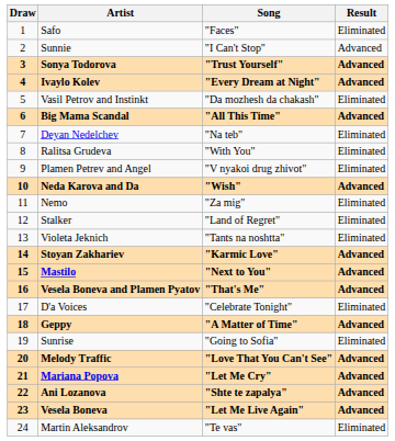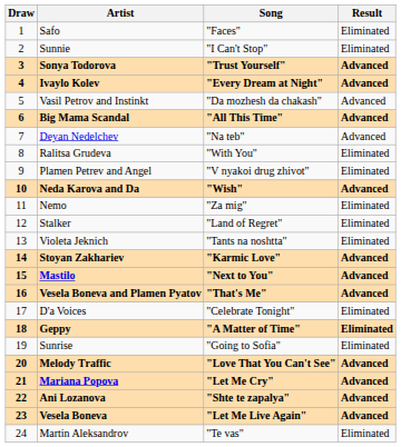 <table class="sortable wikitable" style="margin: 1em auto 1em auto; text-align:center">
 <tr>
 <th>Draw</th>
 <th>Artist</th>
 <th>Song</th>
 <th>Result</th>
 </tr>
 <tr>
 <td>1</td>
 <td align="left">Safo</td>
 <td align="left">"Faces"</td>
 <td align="left">Eliminated</td>
 </tr>
 <tr>
 <td>2</td>
 <td align="left">Sunnie</td>
 <td align="left">"I Can't Stop"</td>
-<td align="left">Advanced</td>
+<td align="left">Eliminated</td>
 </tr>
 <tr style="font-weight:bold;background:navajowhite;">
 <td>3</td>
 <td align="left">Sonya Todorova</td>
 <td align="left">"Trust Yourself"</td>
 <td align="left">Advanced</td>
 </tr>
 <tr style="font-weight:bold;background:navajowhite;">
 <td>4</td>
 <td align="left">Ivaylo Kolev</td>
 <td align="left">"Every Dream at Night"</td>
 <td align="left">Advanced</td>
 </tr>
 <tr>
 <td>5</td>
 <td align="left">Vasil Petrov and Instinkt</td>
 <td align="left">"Da mozhesh da chakash"</td>
-<td align="left">Eliminated</td>
+<td align="left">Advanced</td>
 </tr>
 <tr style="font-weight:bold;background:navajowhite;">
 <td>6</td>
 <td align="left">Big Mama Scandal</td>
 <td align="left">"All This Time"</td>
 <td align="left">Advanced</td>
 </tr>
 <tr>
 <td>7</td>
 <td align="left"><a href='#'>Deyan Nedelchev</a></td>
 <td align="left">"Na teb"</td>
-<td align="left">Eliminated</td>
+<td align="left">Advanced</td>
 </tr>
 <tr>
 <td>8</td>
 <td align="left">Ralitsa Grudeva</td>
 <td align="left">"With You"</td>
 <td align="left">Eliminated</td>
 </tr>
 <tr>
 <td>9</td>
 <td align="left">Plamen Petrev and Angel</td>
 <td align="left">"V nyakoi drug zhivot"</td>
 <td align="left">Eliminated</td>
 </tr>
 <tr style="font-weight:bold;background:navajowhite;">
 <td>10</td>
 <td align="left">Neda Karova and Da</td>
 <td align="left">"Wish"</td>
 <td align="left">Advanced</td>
 </tr>
 <tr>
 <td>11</td>
 <td align="left">Nemo</td>
 <td align="left">"Za mig"</td>
 <td align="left">Eliminated</td>
 </tr>
 <tr>
 <td>12</td>
 <td align="left">Stalker</td>
 <td align="left">"Land of Regret"</td>
 <td align="left">Eliminated</td>
 </tr>
 <tr>
 <td>13</td>
 <td align="left">Violeta Jeknich</td>
 <td align="left">"Tants na noshtta"</td>
 <td align="left">Eliminated</td>
 </tr>
 <tr style="font-weight:bold;background:navajowhite;">
 <td>14</td>
 <td align="left">Stoyan Zakhariev</td>
 <td align="left">"Karmic Love"</td>
 <td align="left">Advanced</td>
 </tr>
 <tr style="font-weight:bold;background:navajowhite;">
 <td>15</td>
 <td align="left"><a href='#'>Mastilo</a></td>
 <td align="left">"Next to You"</td>
 <td align="left">Advanced</td>
 </tr>
 <tr style="font-weight:bold;background:navajowhite;">
 <td>16</td>
 <td align="left">Vesela Boneva and Plamen Pyatov</td>
 <td align="left">"That's Me"</td>
 <td align="left">Advanced</td>
 </tr>
 <tr>
 <td>17</td>
 <td align="left">D'a Voices</td>
 <td align="left">"Celebrate Tonight"</td>
 <td align="left">Eliminated</td>
 </tr>
 <tr style="font-weight:bold;background:navajowhite;">
 <td>18</td>
 <td align="left">Geppy</td>
 <td align="left">"A Matter of Time"</td>
-<td align="left">Advanced</td>
+<td align="left">Eliminated</td>
 </tr>
 <tr>
 <td>19</td>
 <td align="left">Sunrise</td>
 <td align="left">"Going to Sofia"</td>
 <td align="left">Eliminated</td>
 </tr>
 <tr style="font-weight:bold;background:navajowhite;">
 <td>20</td>
 <td align="left">Melody Тraffic</td>
 <td align="left">"Love That You Can't See"</td>
 <td align="left">Advanced</td>
 </tr>
 <tr style="font-weight:bold;background:navajowhite;">
 <td>21</td>
 <td align="left"><a href='#'>Mariana Popova</a></td>
 <td align="left">"Let Me Cry"</td>
 <td align="left">Advanced</td>
 </tr>
 <tr style="font-weight:bold;background:navajowhite;">
 <td>22</td>
 <td align="left">Ani Lozanova</td>
 <td align="left">"Shte te zapalya"</td>
 <td align="left">Advanced</td>
 </tr>
 <tr style="font-weight:bold;background:navajowhite;">
 <td>23</td>
 <td align="left">Vesela Boneva</td>
 <td align="left">"Let Me Live Again"</td>
 <td align="left">Advanced</td>
 </tr>
 <tr>
 <td>24</td>
 <td align="left">Martin Aleksandrov</td>
 <td align="left">"Te vas"</td>
 <td align="left">Eliminated</td>
 </tr>
 </table>
